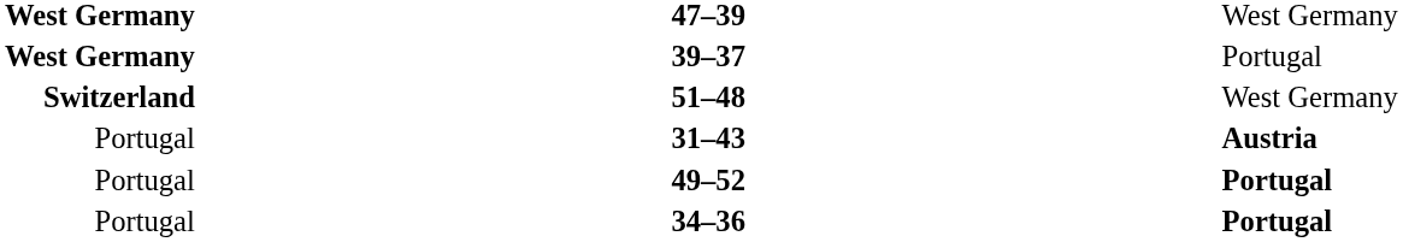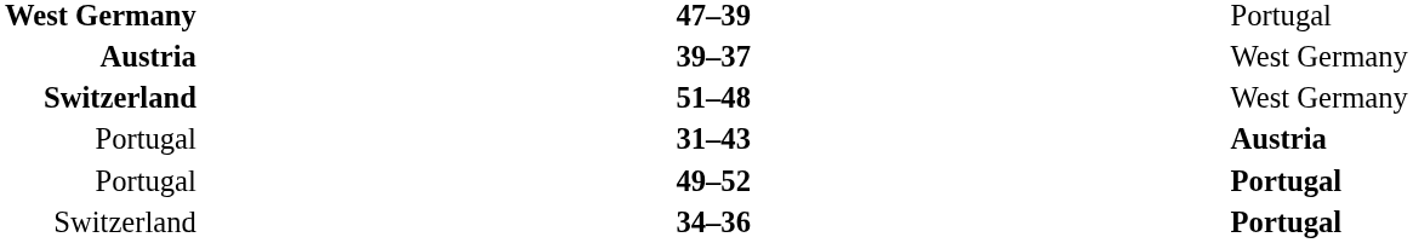 <table width=75% cellspacing=1>
 <tr>
 <th width=25%></th>
 <th width=25%></th>
 <th width=25%></th>
 </tr>
 <tr style=font-size:90%>
 <td align=right><strong>West Germany</strong></td>
 <td align=center><strong>47–39</strong></td>
-<td>West Germany</td>
+<td>Portugal</td>
 </tr>
 <tr style=font-size:90%>
-<td align=right><strong>West Germany</strong></td>
+<td align=right><strong>Austria</strong></td>
 <td align=center><strong>39–37</strong></td>
-<td>Portugal</td>
+<td>West Germany</td>
 </tr>
 <tr style=font-size:90%>
 <td align=right><strong>Switzerland</strong></td>
 <td align=center><strong>51–48</strong></td>
 <td>West Germany</td>
 </tr>
 <tr style=font-size:90%>
 <td align=right>Portugal</td>
 <td align=center><strong>31–43</strong></td>
 <td><strong>Austria</strong></td>
 </tr>
 <tr style=font-size:90%>
 <td align=right>Portugal</td>
 <td align=center><strong>49–52</strong></td>
 <td><strong>Portugal</strong></td>
 </tr>
 <tr style=font-size:90%>
-<td align=right>Portugal</td>
+<td align=right>Switzerland</td>
 <td align=center><strong>34–36</strong></td>
 <td><strong>Portugal</strong></td>
 </tr>
 </table>
